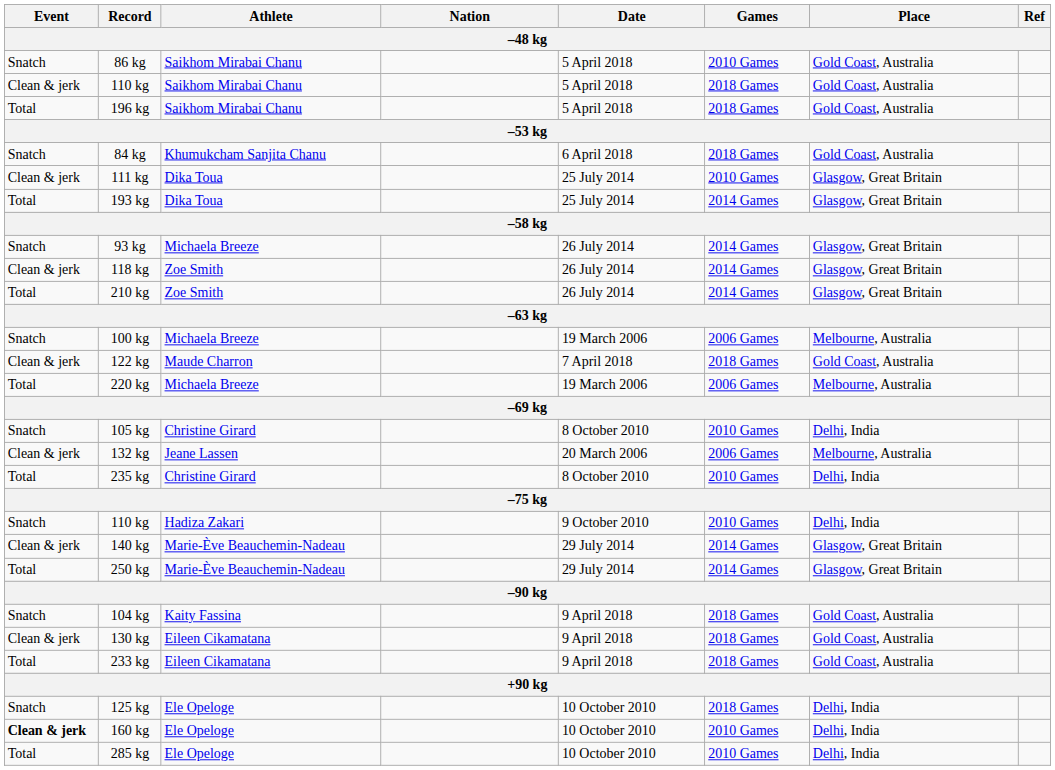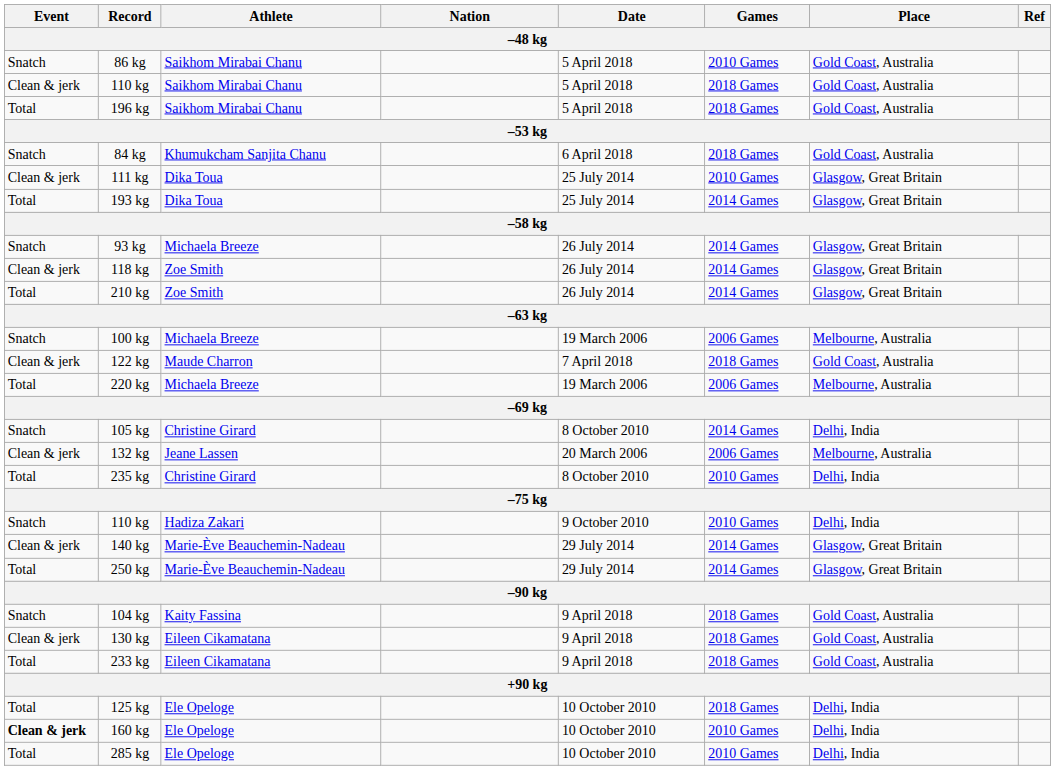 <table class="wikitable" style="font-size:95%; width: 90%;">
 <tr>
 <th width=9%>Event</th>
 <th width=6%>Record</th>
 <th width=21%>Athlete</th>
 <th width=17%>Nation</th>
 <th width=14%>Date</th>
 <th width=10%>Games</th>
 <th width=20%>Place</th>
 <th width=3%>Ref</th>
 </tr>
 <tr bgcolor="#DDDDDD">
 <th colspan="8">–48 kg</th>
 </tr>
 <tr>
 <td>Snatch</td>
 <td align="center">86 kg</td>
 <td><a href='#'>Saikhom Mirabai Chanu</a></td>
 <td></td>
 <td>5 April 2018</td>
 <td><a href='#'>2010 Games</a></td>
 <td> <a href='#'>Gold Coast</a>, Australia</td>
 <td></td>
 </tr>
 <tr>
 <td>Clean & jerk</td>
 <td align="center">110 kg</td>
 <td><a href='#'>Saikhom Mirabai Chanu</a></td>
 <td></td>
 <td>5 April 2018</td>
 <td><a href='#'>2018 Games</a></td>
 <td> <a href='#'>Gold Coast</a>, Australia</td>
 <td></td>
 </tr>
 <tr>
 <td>Total</td>
 <td align="center">196 kg</td>
 <td><a href='#'>Saikhom Mirabai Chanu</a></td>
 <td></td>
 <td>5 April 2018</td>
 <td><a href='#'>2018 Games</a></td>
 <td> <a href='#'>Gold Coast</a>, Australia</td>
 <td></td>
 </tr>
 <tr bgcolor="#DDDDDD">
 <th colspan="8">–53 kg</th>
 </tr>
 <tr>
 <td>Snatch</td>
 <td align="center">84 kg</td>
 <td><a href='#'>Khumukcham Sanjita Chanu</a></td>
 <td></td>
 <td>6 April 2018</td>
 <td><a href='#'>2018 Games</a></td>
 <td> <a href='#'>Gold Coast</a>, Australia</td>
 <td></td>
 </tr>
 <tr>
 <td>Clean & jerk</td>
 <td align="center">111 kg</td>
 <td><a href='#'>Dika Toua</a></td>
 <td></td>
 <td>25 July 2014</td>
 <td><a href='#'>2010 Games</a></td>
 <td> <a href='#'>Glasgow</a>, Great Britain</td>
 <td></td>
 </tr>
 <tr>
 <td>Total</td>
 <td align="center">193 kg</td>
 <td><a href='#'>Dika Toua</a></td>
 <td></td>
 <td>25 July 2014</td>
 <td><a href='#'>2014 Games</a></td>
 <td> <a href='#'>Glasgow</a>, Great Britain</td>
 <td></td>
 </tr>
 <tr bgcolor="#DDDDDD">
 <th colspan="8">–58 kg</th>
 </tr>
 <tr>
 <td>Snatch</td>
 <td align="center">93 kg</td>
 <td><a href='#'>Michaela Breeze</a></td>
 <td></td>
 <td>26 July 2014</td>
 <td><a href='#'>2014 Games</a></td>
 <td> <a href='#'>Glasgow</a>, Great Britain</td>
 <td></td>
 </tr>
 <tr>
 <td>Clean & jerk</td>
 <td align="center">118 kg</td>
 <td><a href='#'>Zoe Smith</a></td>
 <td></td>
 <td>26 July 2014</td>
 <td><a href='#'>2014 Games</a></td>
 <td> <a href='#'>Glasgow</a>, Great Britain</td>
 <td></td>
 </tr>
 <tr>
 <td>Total</td>
 <td align="center">210 kg</td>
 <td><a href='#'>Zoe Smith</a></td>
 <td></td>
 <td>26 July 2014</td>
 <td><a href='#'>2014 Games</a></td>
 <td> <a href='#'>Glasgow</a>, Great Britain</td>
 <td></td>
 </tr>
 <tr bgcolor="#DDDDDD">
 <th colspan="8">–63 kg</th>
 </tr>
 <tr>
 <td>Snatch</td>
 <td align="center">100 kg</td>
 <td><a href='#'>Michaela Breeze</a></td>
 <td></td>
 <td>19 March 2006</td>
 <td><a href='#'>2006 Games</a></td>
 <td> <a href='#'>Melbourne</a>, Australia</td>
 <td></td>
 </tr>
 <tr>
 <td>Clean & jerk</td>
 <td align="center">122 kg</td>
 <td><a href='#'>Maude Charron</a></td>
 <td></td>
 <td>7 April 2018</td>
 <td><a href='#'>2018 Games</a></td>
 <td> <a href='#'>Gold Coast</a>, Australia</td>
 <td></td>
 </tr>
 <tr>
 <td>Total</td>
 <td align="center">220 kg</td>
 <td><a href='#'>Michaela Breeze</a></td>
 <td></td>
 <td>19 March 2006</td>
 <td><a href='#'>2006 Games</a></td>
 <td> <a href='#'>Melbourne</a>, Australia</td>
 <td></td>
 </tr>
 <tr bgcolor="#DDDDDD">
 <th colspan="8">–69 kg</th>
 </tr>
 <tr>
 <td>Snatch</td>
 <td align="center">105 kg</td>
 <td><a href='#'>Christine Girard</a></td>
 <td></td>
 <td>8 October 2010</td>
-<td><a href='#'>2010 Games</a></td>
+<td><a href='#'>2014 Games</a></td>
 <td> <a href='#'>Delhi</a>, India</td>
 <td></td>
 </tr>
 <tr>
 <td>Clean & jerk</td>
 <td align="center">132 kg</td>
 <td><a href='#'>Jeane Lassen</a></td>
 <td></td>
 <td>20 March 2006</td>
 <td><a href='#'>2006 Games</a></td>
 <td> <a href='#'>Melbourne</a>, Australia</td>
 <td></td>
 </tr>
 <tr>
 <td>Total</td>
 <td align="center">235 kg</td>
 <td><a href='#'>Christine Girard</a></td>
 <td></td>
 <td>8 October 2010</td>
 <td><a href='#'>2010 Games</a></td>
 <td> <a href='#'>Delhi</a>, India</td>
 <td></td>
 </tr>
 <tr bgcolor="#DDDDDD">
 <th colspan="8">–75 kg</th>
 </tr>
 <tr>
 <td>Snatch</td>
 <td align="center">110 kg</td>
 <td><a href='#'>Hadiza Zakari</a></td>
 <td></td>
 <td>9 October 2010</td>
 <td><a href='#'>2010 Games</a></td>
 <td> <a href='#'>Delhi</a>, India</td>
 <td></td>
 </tr>
 <tr>
 <td>Clean & jerk</td>
 <td align="center">140 kg</td>
 <td><a href='#'>Marie-Ève Beauchemin-Nadeau</a></td>
 <td></td>
 <td>29 July 2014</td>
 <td><a href='#'>2014 Games</a></td>
 <td> <a href='#'>Glasgow</a>, Great Britain</td>
 <td></td>
 </tr>
 <tr>
 <td>Total</td>
 <td align="center">250 kg</td>
 <td><a href='#'>Marie-Ève Beauchemin-Nadeau</a></td>
 <td></td>
 <td>29 July 2014</td>
 <td><a href='#'>2014 Games</a></td>
 <td> <a href='#'>Glasgow</a>, Great Britain</td>
 <td></td>
 </tr>
 <tr bgcolor="#DDDDDD">
 <th colspan="8">–90 kg</th>
 </tr>
 <tr>
 <td>Snatch</td>
 <td align="center">104 kg</td>
 <td><a href='#'>Kaity Fassina</a></td>
 <td></td>
 <td>9 April 2018</td>
 <td><a href='#'>2018 Games</a></td>
 <td> <a href='#'>Gold Coast</a>, Australia</td>
 <td></td>
 </tr>
 <tr>
 <td>Clean & jerk</td>
 <td align="center">130 kg</td>
 <td><a href='#'>Eileen Cikamatana</a></td>
 <td></td>
 <td>9 April 2018</td>
 <td><a href='#'>2018 Games</a></td>
 <td> <a href='#'>Gold Coast</a>, Australia</td>
 <td></td>
 </tr>
 <tr>
 <td>Total</td>
 <td align="center">233 kg</td>
 <td><a href='#'>Eileen Cikamatana</a></td>
 <td></td>
 <td>9 April 2018</td>
 <td><a href='#'>2018 Games</a></td>
 <td> <a href='#'>Gold Coast</a>, Australia</td>
 <td></td>
 </tr>
 <tr bgcolor="#DDDDDD">
 <th colspan="8">+90 kg</th>
 </tr>
 <tr>
-<td>Snatch</td>
+<td>Total</td>
 <td align="center">125 kg</td>
 <td><a href='#'>Ele Opeloge</a></td>
 <td></td>
 <td>10 October 2010</td>
 <td><a href='#'>2018 Games</a></td>
 <td> <a href='#'>Delhi</a>, India</td>
 <td></td>
 </tr>
 <tr>
 <td><strong>Clean & jerk</strong></td>
 <td align="center">160 kg</td>
 <td><a href='#'>Ele Opeloge</a></td>
 <td></td>
 <td>10 October 2010</td>
 <td><a href='#'>2010 Games</a></td>
 <td> <a href='#'>Delhi</a>, India</td>
 <td></td>
 </tr>
 <tr>
 <td>Total</td>
 <td align="center">285 kg</td>
 <td><a href='#'>Ele Opeloge</a></td>
 <td></td>
 <td>10 October 2010</td>
 <td><a href='#'>2010 Games</a></td>
 <td> <a href='#'>Delhi</a>, India</td>
 <td></td>
 </tr>
 </table>
